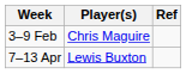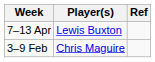 <table class="wikitable">
 <tr>
 <th>Week</th>
 <th>Player(s)</th>
 <th>Ref</th>
 </tr>
 <tr>
+<td>7–13 Apr</td>
+<td> <a href='#'>Lewis Buxton</a></td>
+<td></td>
+</tr>
+<tr>
 <td>3–9 Feb</td>
 <td> <a href='#'>Chris Maguire</a></td>
 <td></td>
 </tr>
-<tr>
-<td>7–13 Apr</td>
-<td> <a href='#'>Lewis Buxton</a></td>
-<td></td>
-</tr>
 </table>
